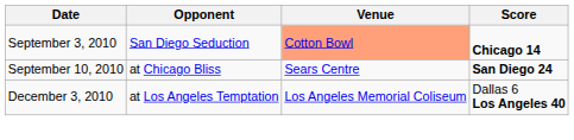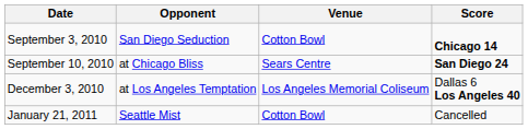 <table class="wikitable" border="1">
 <tr>
 <th>Date</th>
 <th>Opponent</th>
 <th>Venue</th>
 <th>Score</th>
 </tr>
 <tr>
 <td>September 3, 2010</td>
 <td><a href='#'>San Diego Seduction</a></td>
-<td style="background: lightsalmon;"><a href='#'>Cotton Bowl</a></td>
+<td><a href='#'>Cotton Bowl</a></td>
 <td><br><strong>Chicago 14</strong></td>
 </tr>
 <tr>
 <td>September 10, 2010</td>
 <td>at <a href='#'>Chicago Bliss</a></td>
 <td><a href='#'>Sears Centre</a></td>
 <td><strong>San Diego 24</strong><br></td>
 </tr>
 <tr>
 <td>December 3, 2010</td>
 <td>at <a href='#'>Los Angeles Temptation</a></td>
 <td><a href='#'>Los Angeles Memorial Coliseum</a></td>
 <td>Dallas 6<br><strong>Los Angeles 40</strong></td>
 </tr>
+<tr>
+<td>January 21, 2011</td>
+<td><a href='#'>Seattle Mist</a></td>
+<td><a href='#'>Cotton Bowl</a></td>
+<td>Cancelled</td>
+</tr>
 </table>
